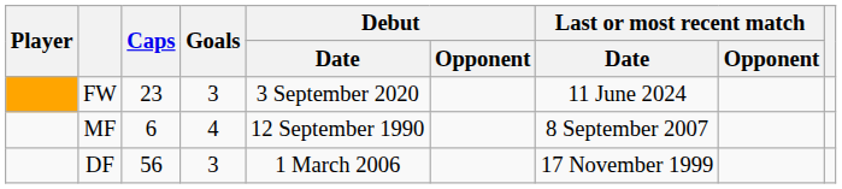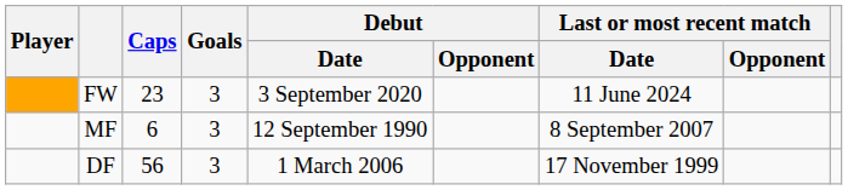 <table class="wikitable sortable" style="text-align: center;">
 <tr>
 <th scope=col rowspan=2>Player</th>
 <th scope=col rowspan=2></th>
 <th scope=col rowspan=2><a href='#'>Caps</a></th>
 <th scope=col rowspan=2>Goals</th>
 <th scope=col colspan=2>Debut</th>
 <th scope=col colspan=2>Last or most recent match</th>
 <th scope=col rowspan=2 class=unsortable></th>
 </tr>
 <tr class=unsortable>
 <th scope=col>Date</th>
 <th scope=col>Opponent</th>
 <th scope=col>Date</th>
 <th scope=col>Opponent</th>
 </tr>
 <tr>
 <td bgcolor=orange></td>
 <td>FW</td>
 <td>23</td>
 <td>3</td>
 <td>3 September 2020</td>
 <td align=left></td>
 <td>11 June 2024</td>
 <td align=left></td>
 <td></td>
 </tr>
 <tr>
 <td></td>
 <td>MF</td>
 <td>6</td>
-<td>4</td>
+<td>3</td>
 <td>12 September 1990</td>
 <td align=left></td>
 <td>8 September 2007</td>
 <td align=left></td>
 <td></td>
 </tr>
 <tr>
 <td></td>
 <td>DF</td>
 <td>56</td>
 <td>3</td>
 <td>1 March 2006</td>
 <td align=left></td>
 <td>17 November 1999</td>
 <td align=left></td>
 <td></td>
 </tr>
 </table>
